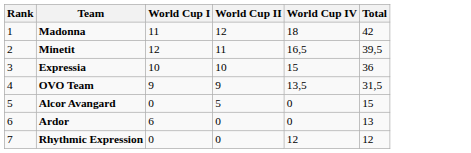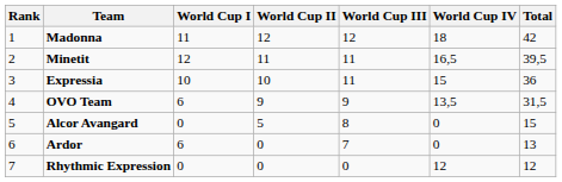 <table class="wikitable sortable">
 <tr>
 <th>Rank</th>
 <th>Team</th>
 <th>World Cup I</th>
 <th>World Cup II</th>
+<th>World Cup III</th>
 <th>World Cup IV</th>
 <th>Total</th>
 </tr>
 <tr>
 <td>1</td>
 <td><strong>Madonna</strong> </td>
 <td>11</td>
+<td>12</td>
 <td>12</td>
 <td>18</td>
 <td>42</td>
 </tr>
 <tr>
 <td>2</td>
 <td><strong>Minetit</strong> </td>
 <td>12</td>
 <td>11</td>
+<td>11</td>
 <td>16,5</td>
 <td>39,5</td>
 </tr>
 <tr>
 <td>3</td>
 <td><strong>Expressia</strong> </td>
 <td>10</td>
 <td>10</td>
+<td>11</td>
 <td>15</td>
 <td>36</td>
 </tr>
 <tr>
 <td>4</td>
 <td><strong>OVO Team</strong> </td>
+<td>6</td>
 <td>9</td>
 <td>9</td>
 <td>13,5</td>
 <td>31,5</td>
 </tr>
 <tr>
 <td>5</td>
 <td><strong>Alcor Avangard</strong> </td>
 <td>0</td>
 <td>5</td>
+<td>8</td>
 <td>0</td>
 <td>15</td>
 </tr>
 <tr>
 <td>6</td>
 <td><strong>Ardor</strong> </td>
 <td>6</td>
 <td>0</td>
+<td>7</td>
 <td>0</td>
 <td>13</td>
 </tr>
 <tr>
 <td>7</td>
 <td><strong>Rhythmic Expression</strong> </td>
 <td>0</td>
 <td>0</td>
+<td>0</td>
 <td>12</td>
 <td>12</td>
 </tr>
 </table>
